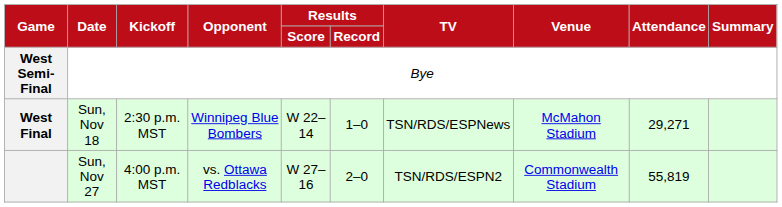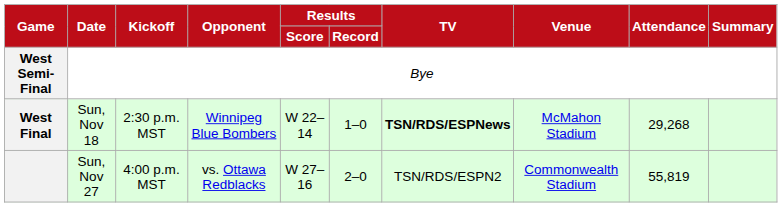 <table class="wikitable" style="font-size: 95%;">
 <tr>
 <th style="background:#BD0D18;color:#FFFFFF;" rowspan=2>Game</th>
 <th style="background:#BD0D18;color:#FFFFFF;" rowspan=2>Date</th>
 <th style="background:#BD0D18;color:#FFFFFF;" rowspan=2>Kickoff</th>
 <th style="background:#BD0D18;color:#FFFFFF;" rowspan=2>Opponent</th>
 <th style="background:#BD0D18;color:#FFFFFF;" colspan=2>Results</th>
 <th style="background:#BD0D18;color:#FFFFFF;" rowspan=2>TV</th>
 <th style="background:#BD0D18;color:#FFFFFF;" rowspan=2>Venue</th>
 <th style="background:#BD0D18;color:#FFFFFF;" rowspan=2>Attendance</th>
 <th style="background:#BD0D18;color:#FFFFFF;" rowspan=2>Summary</th>
 </tr>
 <tr>
 <th style="background:#BD0D18;color:#FFFFFF;">Score</th>
 <th style="background:#BD0D18;color:#FFFFFF;">Record</th>
 </tr>
 <tr align="center" bgcolor="#ffffff">
 <th align="center"><strong>West Semi-Final</strong></th>
 <td colspan=9 align="center" valign="middle"><em>Bye</em></td>
 </tr>
 <tr align="center" bgcolor="#ddffdd">
 <th align="center"><strong>West Final</strong></th>
 <td align="center">Sun, Nov 18</td>
 <td align="center">2:30 p.m. MST</td>
 <td align="center"><a href='#'>Winnipeg Blue Bombers</a></td>
 <td align="center">W 22–14</td>
 <td align="center">1–0</td>
-<td align="center">TSN/RDS/ESPNews</td>
+<td align="center"><strong>TSN/RDS/ESPNews</strong></td>
 <td align="center"><a href='#'>McMahon Stadium</a></td>
-<td align="center">29,271</td>
+<td align="center">29,268</td>
 <td align="center"></td>
 </tr>
 <tr align="center" bgcolor="#ddffdd">
 <th align="center"><strong><a href='#'></a></strong></th>
 <td align="center">Sun, Nov 27</td>
 <td align="center">4:00 p.m. MST</td>
 <td align="center">vs. <a href='#'>Ottawa Redblacks</a></td>
 <td align="center">W 27–16</td>
 <td align="center">2–0</td>
 <td align="center">TSN/RDS/ESPN2</td>
 <td align="center"><a href='#'>Commonwealth Stadium</a></td>
 <td align="center">55,819</td>
 <td align="center"></td>
 </tr>
 </table>
